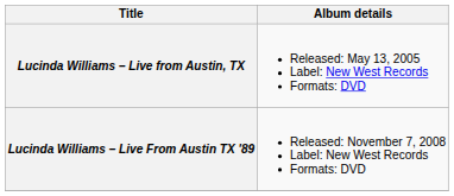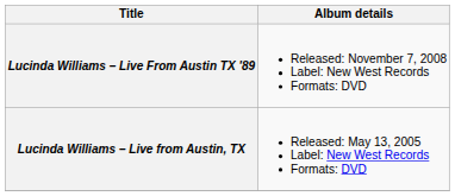 <table class="wikitable plainrowheaders" style="text-align:center;">
 <tr>
 <th>Title</th>
 <th>Album details</th>
 </tr>
 <tr>
+<th scope="row"><em>Lucinda Williams – Live From Austin TX '89</em> </th>
+<td align="left"><br><ul><li>Released: November 7, 2008</li><li>Label: New West Records</li><li>Formats: DVD</li></ul></td>
+</tr>
+<tr>
 <th scope="row"><em>Lucinda Williams – Live from Austin, TX</em> </th>
 <td align="left"><br><ul><li>Released: May 13, 2005</li><li>Label: <a href='#'>New West Records</a></li><li>Formats: <a href='#'>DVD</a></li></ul></td>
 </tr>
 <tr>
-<th scope="row"><em>Lucinda Williams – Live From Austin TX '89</em> </th>
-<td align="left"><br><ul><li>Released: November 7, 2008</li><li>Label: New West Records</li><li>Formats: DVD</li></ul></td>
-</tr>
-<tr>
 </tr>
 </table>
